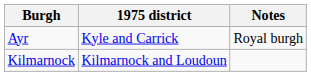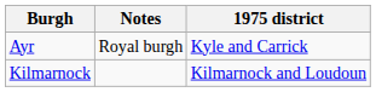 <table class="wikitable">
 <tr>
 <th>Burgh</th>
+<th>Notes</th>
 <th>1975 district</th>
-<th>Notes</th>
 </tr>
 <tr>
 <td><a href='#'>Ayr</a></td>
+<td>Royal burgh</td>
 <td><a href='#'>Kyle and Carrick</a></td>
-<td>Royal burgh</td>
 </tr>
 <tr>
 <td><a href='#'>Kilmarnock</a></td>
+<td></td>
 <td><a href='#'>Kilmarnock and Loudoun</a></td>
-<td></td>
 </tr>
 </table>
